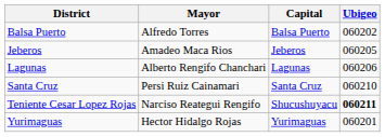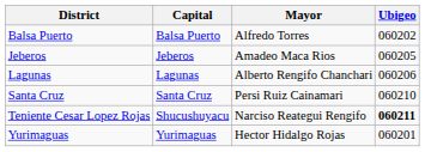 <table class="wikitable">
 <tr>
 <th>District</th>
+<th>Capital</th>
 <th>Mayor</th>
-<th>Capital</th>
 <th><a href='#'>Ubigeo</a></th>
 </tr>
 <tr>
 <td><a href='#'>Balsa Puerto</a></td>
+<td><a href='#'>Balsa Puerto</a></td>
 <td>Alfredo Torres</td>
-<td><a href='#'>Balsa Puerto</a></td>
 <td>060202</td>
 </tr>
 <tr>
 <td><a href='#'>Jeberos</a></td>
+<td><a href='#'>Jeberos</a></td>
 <td>Amadeo Maca Rios</td>
-<td><a href='#'>Jeberos</a></td>
 <td>060205</td>
 </tr>
 <tr>
 <td><a href='#'>Lagunas</a></td>
+<td><a href='#'>Lagunas</a></td>
 <td>Alberto Rengifo Chanchari</td>
-<td><a href='#'>Lagunas</a></td>
 <td>060206</td>
 </tr>
 <tr>
 <td><a href='#'>Santa Cruz</a></td>
+<td><a href='#'>Santa Cruz</a></td>
 <td>Persi Ruiz Cainamari</td>
-<td><a href='#'>Santa Cruz</a></td>
 <td>060210</td>
 </tr>
 <tr>
 <td><a href='#'>Teniente Cesar Lopez Rojas</a></td>
+<td><a href='#'>Shucushuyacu</a></td>
 <td>Narciso Reategui Rengifo</td>
-<td><a href='#'>Shucushuyacu</a></td>
 <td><strong>060211</strong></td>
 </tr>
 <tr>
 <td><a href='#'>Yurimaguas</a></td>
+<td><a href='#'>Yurimaguas</a></td>
 <td>Hector Hidalgo Rojas</td>
-<td><a href='#'>Yurimaguas</a></td>
 <td>060201</td>
 </tr>
 </table>
